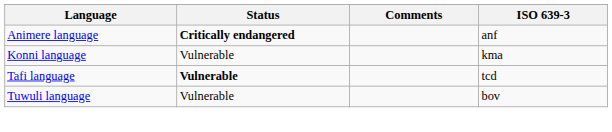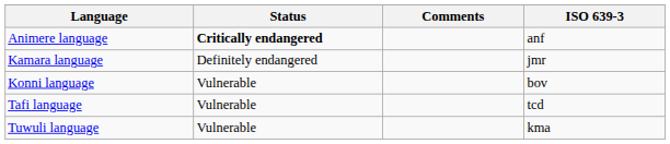 <table class="wikitable" style="margin:auto; font-size:90%;">
 <tr>
 </tr>
 <tr>
 <th style="width:20%;">Language</th>
 <th style="width:20%;">Status</th>
 <th style="width:15%;">Comments</th>
 <th style="width:15%;">ISO 639-3</th>
 </tr>
 <tr>
 <td><a href='#'>Animere language</a></td>
 <td><strong>Critically endangered</strong></td>
 <td> </td>
 <td>anf</td>
 </tr>
 <tr>
+<td><a href='#'>Kamara language</a></td>
+<td>Definitely endangered</td>
+<td> </td>
+<td>jmr</td>
+</tr>
+<tr>
 <td><a href='#'>Konni language</a></td>
 <td>Vulnerable</td>
 <td> </td>
-<td>kma</td>
+<td>bov</td>
 </tr>
 <tr>
 <td><a href='#'>Tafi language</a></td>
-<td><strong>Vulnerable</strong></td>
+<td>Vulnerable</td>
 <td> </td>
 <td>tcd</td>
 </tr>
 <tr>
 <td><a href='#'>Tuwuli language</a></td>
 <td>Vulnerable</td>
 <td> </td>
-<td>bov</td>
+<td>kma</td>
 </tr>
 </table>
